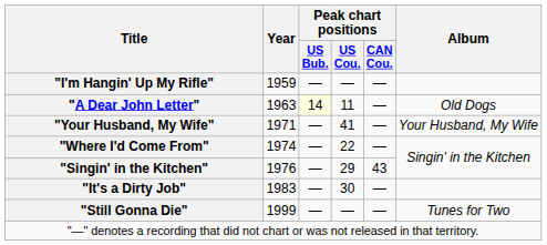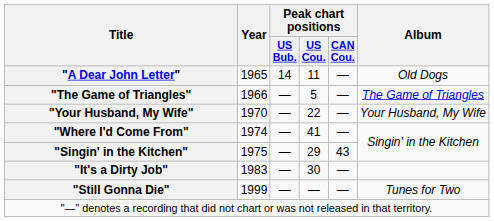 <table class="wikitable plainrowheaders" style="text-align:center;">
 <tr>
 <th scope="col" rowspan="2" style="width:19em;">Title</th>
 <th scope="col" rowspan="2">Year</th>
 <th scope="col" colspan="3">Peak chart<br>positions</th>
 <th scope="col" rowspan="2">Album</th>
 </tr>
 <tr>
 <th scope="col" style="width:2em;font-size:90%;"><a href='#'>US<br>Bub.</a><br></th>
 <th scope="col" style="width:2em;font-size:90%;"><a href='#'>US<br>Cou.</a><br></th>
 <th scope="col" style="width:2em;font-size:90%;"><a href='#'>CAN<br>Cou.</a><br></th>
 </tr>
 <tr>
-<th scope="row">"I'm Hangin' Up My Rifle"<br></th>
-<td>1959</td>
-<td>—</td>
-<td>—</td>
-<td>—</td>
-<td></td>
-</tr>
-<tr>
 <th scope="row">"<a href='#'>A Dear John Letter</a>"<br></th>
-<td>1963</td>
-<td style="background: lightyellow;">14</td>
+<td>1965</td>
+<td>14</td>
 <td>11</td>
 <td>—</td>
 <td><em>Old Dogs</em></td>
 </tr>
 <tr>
+<th scope="row">"The Game of Triangles"<br></th>
+<td>1966</td>
+<td>—</td>
+<td>5</td>
+<td>—</td>
+<td><em><a href='#'>The Game of Triangles</a></em></td>
+</tr>
+<tr>
 <th scope="row">"Your Husband, My Wife"<br></th>
-<td>1971</td>
+<td>1970</td>
 <td>—</td>
-<td>41</td>
+<td>22</td>
 <td>—</td>
 <td><em>Your Husband, My Wife</em></td>
 </tr>
 <tr>
 <th scope="row">"Where I'd Come From"<br></th>
 <td>1974</td>
 <td>—</td>
-<td>22</td>
+<td>41</td>
 <td>—</td>
 <td rowspan="2"><em>Singin' in the Kitchen</em></td>
 </tr>
 <tr>
 <th scope="row">"Singin' in the Kitchen"<br></th>
-<td>1976</td>
+<td>1975</td>
 <td>—</td>
 <td>29</td>
 <td>43</td>
 </tr>
 <tr>
 <th scope="row">"It's a Dirty Job"<br></th>
 <td>1983</td>
 <td>—</td>
 <td>30</td>
 <td>—</td>
 <td></td>
 </tr>
 <tr>
 <th scope="row">"Still Gonna Die"<br></th>
 <td>1999</td>
 <td>—</td>
 <td>—</td>
 <td>—</td>
 <td><em>Tunes for Two</em></td>
 </tr>
 <tr>
 <td colspan="6" style="font-size:90%">"—" denotes a recording that did not chart or was not released in that territory.</td>
 </tr>
 </table>
